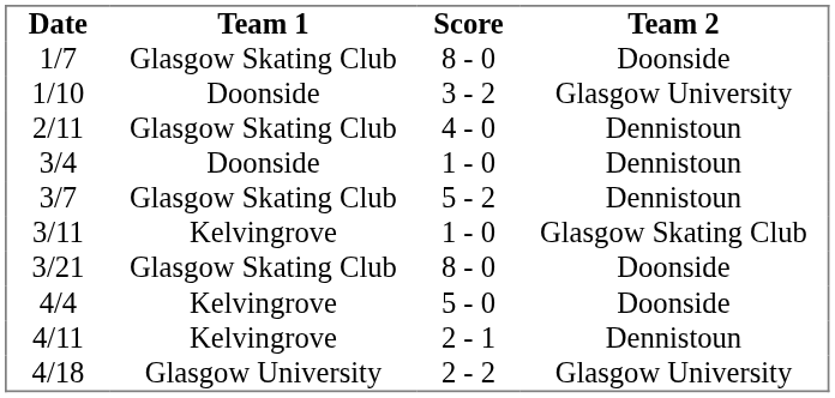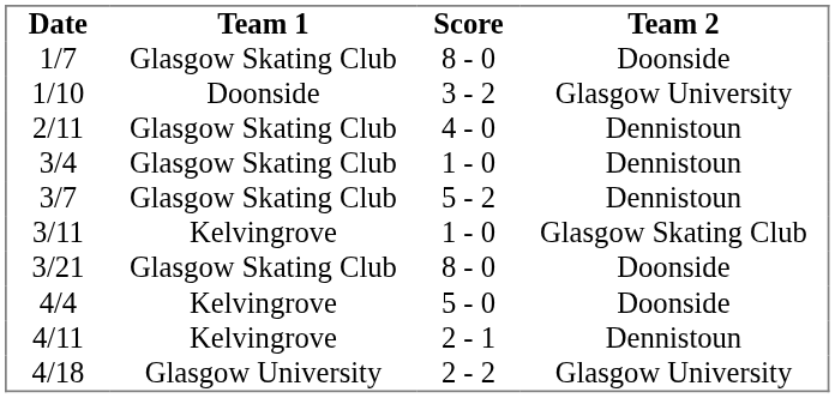 <table cellpadding="0" cellspacing="0" border="0" style="font-size: 90%; text-align: center; border: gray solid 1px; border-collapse: collapse;">
 <tr>
 <th width="50">Date</th>
 <th width="150">Team 1</th>
 <th width="50">Score</th>
 <th width="150">Team 2</th>
 </tr>
 <tr>
 <td>1/7</td>
 <td>Glasgow Skating Club</td>
 <td>8 - 0</td>
 <td>Doonside</td>
 </tr>
 <tr>
 <td>1/10</td>
 <td>Doonside</td>
 <td>3 - 2</td>
 <td>Glasgow University</td>
 </tr>
 <tr>
 <td>2/11</td>
 <td>Glasgow Skating Club</td>
 <td>4 - 0</td>
 <td>Dennistoun</td>
 </tr>
 <tr>
 <td>3/4</td>
-<td>Doonside</td>
+<td>Glasgow Skating Club</td>
 <td>1 - 0</td>
 <td>Dennistoun</td>
 </tr>
 <tr>
 <td>3/7</td>
 <td>Glasgow Skating Club</td>
 <td>5 - 2</td>
 <td>Dennistoun</td>
 </tr>
 <tr>
 <td>3/11</td>
 <td>Kelvingrove</td>
 <td>1 - 0</td>
 <td>Glasgow Skating Club</td>
 </tr>
 <tr>
 <td>3/21</td>
 <td>Glasgow Skating Club</td>
 <td>8 - 0</td>
 <td>Doonside</td>
 </tr>
 <tr>
 <td>4/4</td>
 <td>Kelvingrove</td>
 <td>5 - 0</td>
 <td>Doonside</td>
 </tr>
 <tr>
 <td>4/11</td>
 <td>Kelvingrove</td>
 <td>2 - 1</td>
 <td>Dennistoun</td>
 </tr>
 <tr>
 <td>4/18</td>
 <td>Glasgow University</td>
 <td>2 - 2</td>
 <td>Glasgow University</td>
 </tr>
 </table>
